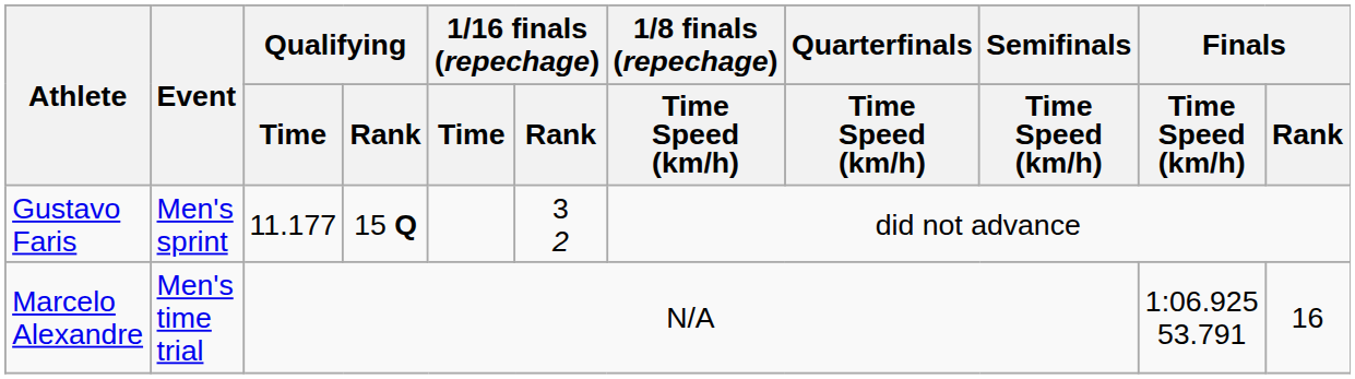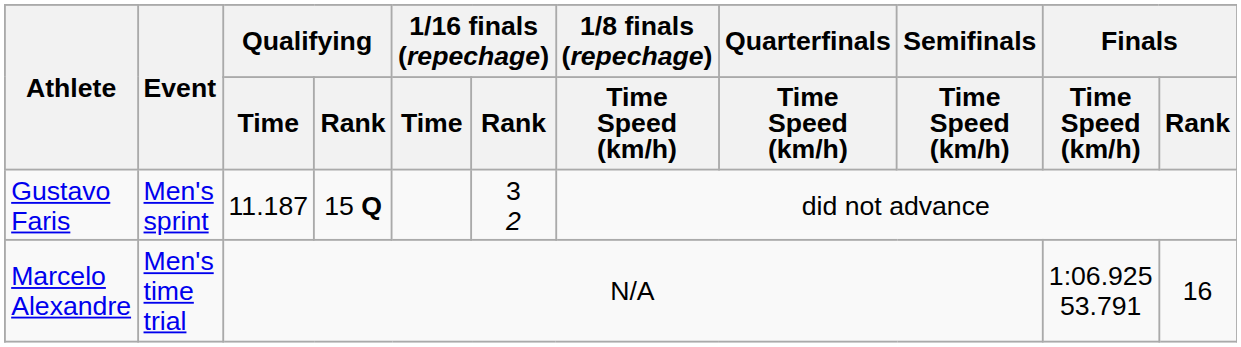 <table class=wikitable style="font-size:90%">
 <tr>
 <th rowspan="2">Athlete</th>
 <th rowspan="2">Event</th>
 <th colspan="2">Qualifying</th>
 <th colspan="2">1/16 finals<br>(<em>repechage</em>)</th>
 <th>1/8 finals<br>(<em>repechage</em>)</th>
 <th>Quarterfinals</th>
 <th>Semifinals</th>
 <th colspan="2">Finals</th>
 </tr>
 <tr>
 <th>Time</th>
 <th>Rank</th>
 <th>Time</th>
 <th>Rank</th>
 <th style="line-height:1em">Time<br>Speed (km/h)</th>
 <th style="line-height:1em">Time<br>Speed (km/h)</th>
 <th style="line-height:1em">Time<br>Speed (km/h)</th>
 <th style="line-height:1em">Time<br>Speed (km/h)</th>
 <th>Rank</th>
 </tr>
 <tr>
 <td><a href='#'>Gustavo Faris</a></td>
 <td><a href='#'>Men's sprint</a></td>
-<td align=center>11.177</td>
+<td align=center>11.187</td>
 <td align=center>15 <strong>Q</strong></td>
 <td align=center></td>
 <td align=center>3<br><em>2</em></td>
 <td align=center colspan=5>did not advance</td>
 </tr>
 <tr>
 <td><a href='#'>Marcelo Alexandre</a></td>
 <td><a href='#'>Men's time trial</a></td>
 <td align=center colspan=7>N/A</td>
 <td align=center>1:06.925<br>53.791</td>
 <td align=center>16</td>
 </tr>
 </table>
